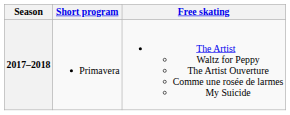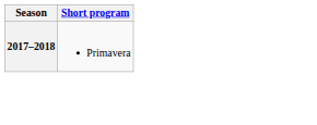 <table class=wikitable style=text-align:center>
 <tr>
 <th>Season</th>
 <th><a href='#'>Short program</a></th>
-<th><a href='#'>Free skating</a></th>
 </tr>
 <tr>
 <th>2017–2018 <br> </th>
 <td><br><ul><li>Primavera <br></li></ul></td>
-<td><br><ul><li><a href='#'>The Artist</a> <br><ul><li>Waltz for Peppy</li><li>The Artist Ouverture</li><li>Comme une rosée de larmes</li><li>My Suicide</li></ul></li></ul></td>
 </tr>
 </table>
